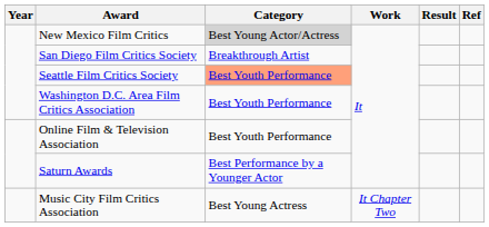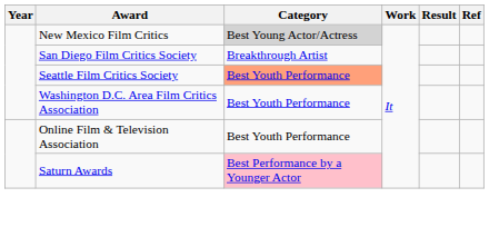 <table class="wikitable sortable">
 <tr>
 <th>Year</th>
 <th>Award</th>
 <th>Category</th>
 <th>Work</th>
 <th>Result</th>
 <th>Ref</th>
 </tr>
 <tr>
 <td rowspan="4"></td>
 <td>New Mexico Film Critics</td>
 <td style="background: lightgrey;">Best Young Actor/Actress</td>
 <td rowspan="6"><em><a href='#'>It</a></em></td>
 <td></td>
 <td style = "text-align: center;"></td>
 </tr>
 <tr>
 <td><a href='#'>San Diego Film Critics Society</a></td>
 <td><a href='#'>Breakthrough Artist</a></td>
 <td></td>
 <td style="text-align: center;"></td>
 </tr>
 <tr>
 <td><a href='#'>Seattle Film Critics Society</a></td>
 <td style="background: lightsalmon;"><a href='#'>Best Youth Performance</a></td>
 <td></td>
 <td style="text-align: center;"></td>
 </tr>
 <tr>
 <td><a href='#'>Washington D.C. Area Film Critics Association</a></td>
 <td><a href='#'>Best Youth Performance</a></td>
 <td></td>
 <td style="text-align: center;"></td>
 </tr>
 <tr>
 <td rowspan="2"></td>
 <td>Online Film & Television Association</td>
 <td>Best Youth Performance</td>
 <td></td>
 <td style = "text-align: center;"></td>
 </tr>
 <tr>
 <td><a href='#'>Saturn Awards</a></td>
-<td><a href='#'>Best Performance by a Younger Actor</a></td>
-<td></td>
-<td style="text-align: center;"></td>
-</tr>
-<tr>
-<td rowspan="1"></td>
-<td>Music City Film Critics Association</td>
-<td>Best Young Actress</td>
-<td rowspan="1" style="text-align:center;"><em><a href='#'>It Chapter Two</a></em></td>
+<td style="background: pink;"><a href='#'>Best Performance by a Younger Actor</a></td>
 <td></td>
 <td style="text-align: center;"></td>
 </tr>
 </table>
